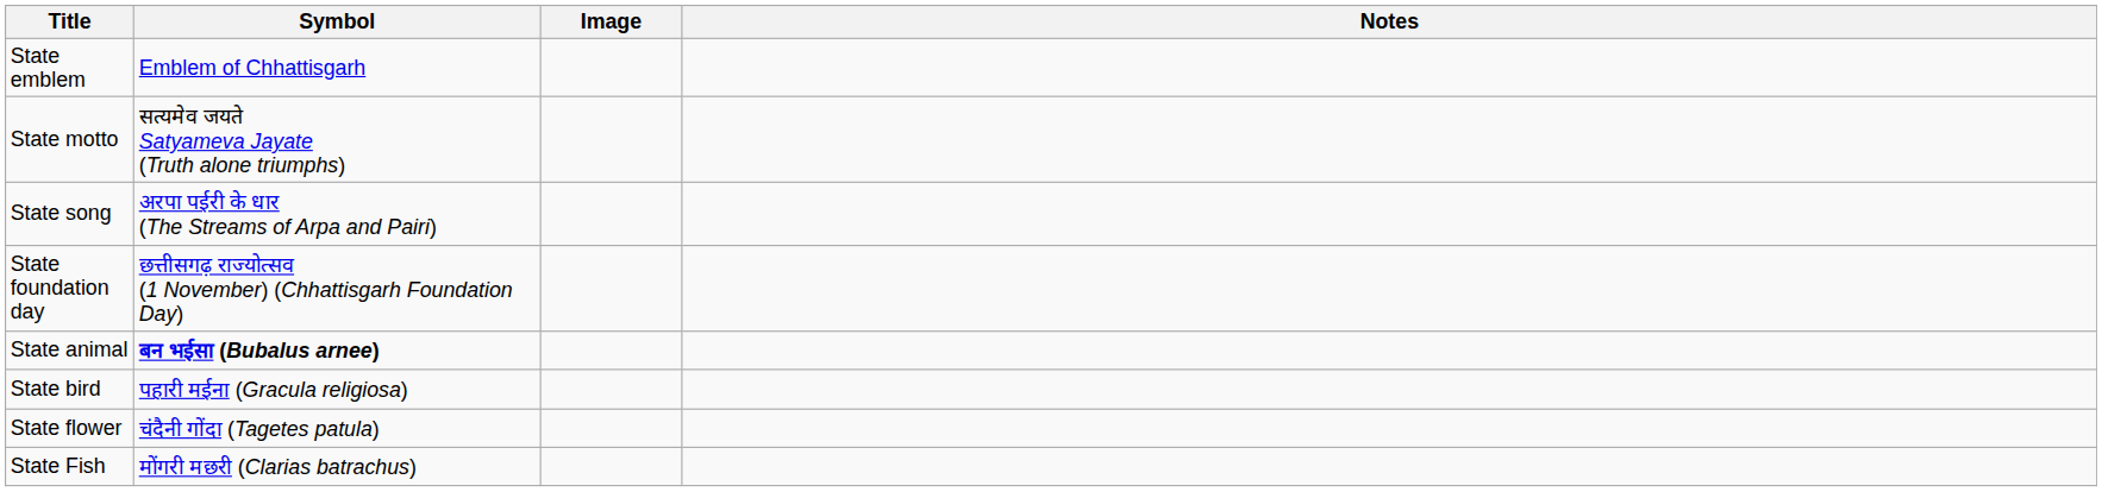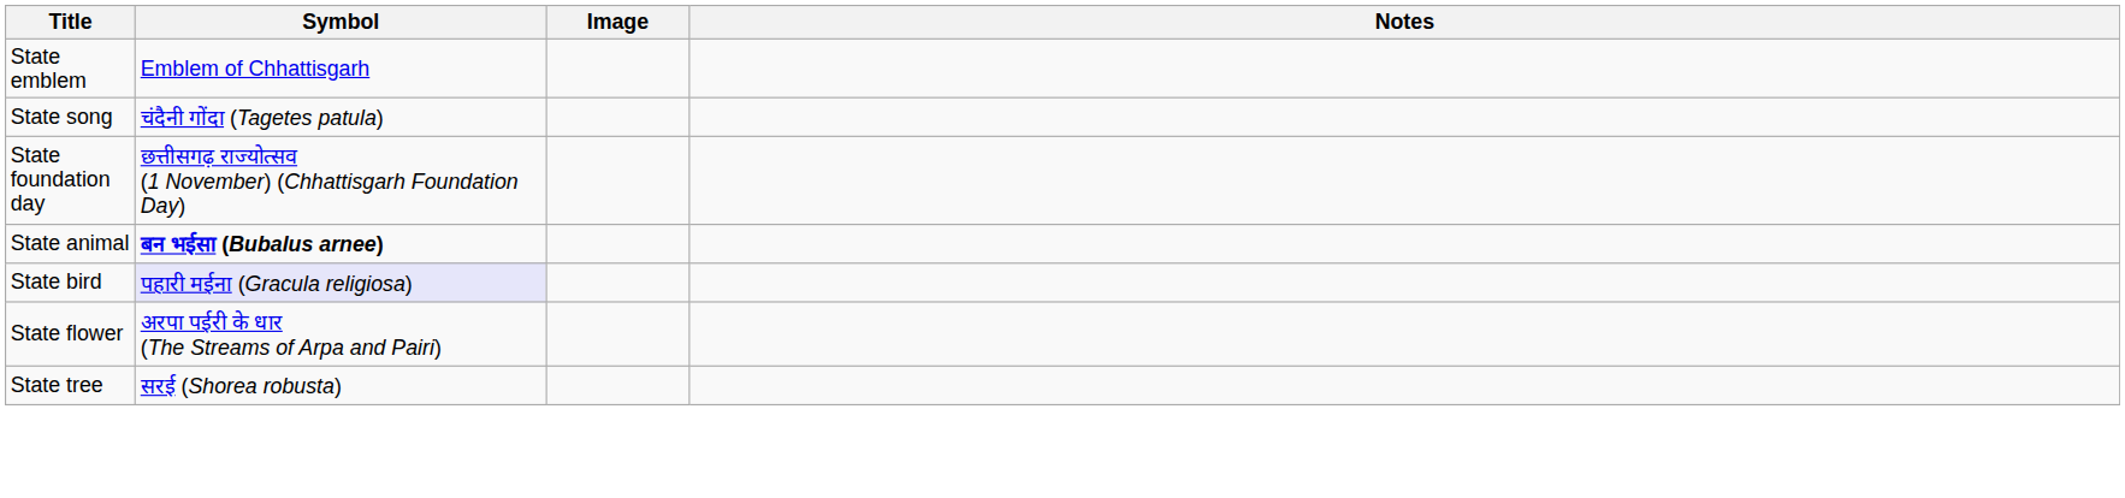 <table class="wikitable" style="width: 100%;">
 <tr>
 <th width=90>Title</th>
 <th style="width:300px;">Symbol</th>
 <th width=100>Image</th>
 <th>Notes</th>
 </tr>
 <tr>
 <td>State emblem</td>
 <td><a href='#'>Emblem of Chhattisgarh</a></td>
 <td style="text-align:center;"></td>
 <td></td>
 </tr>
 <tr>
-<td>State motto</td>
-<td>सत्यमेव जयते<br> <em><a href='#'>Satyameva Jayate</a></em><br> (<em>Truth alone triumphs</em>)</td>
-<td></td>
-<td></td>
-</tr>
-<tr>
 <td>State song</td>
-<td><a href='#'>अरपा पईरी के धार</a> <br> (<em>The Streams of Arpa and Pairi</em>)</td>
+<td><a href='#'>चंदैनी गोंदा</a> (<em>Tagetes patula</em>)</td>
 <td></td>
 <td></td>
 </tr>
 <tr>
 <td>State foundation day</td>
 <td><a href='#'>छत्तीसगढ़ राज्योत्सव</a> <br> (<em>1 November</em>) (<em>Chhattisgarh Foundation Day</em>)</td>
 <td style="text-align:center;"></td>
 <td></td>
 </tr>
 <tr>
 <td>State animal</td>
 <td><strong><a href='#'>बन भईसा</a> (<em>Bubalus arnee</em>)</strong></td>
 <td style="text-align:center;"></td>
 <td></td>
 </tr>
 <tr>
 <td>State bird</td>
-<td><a href='#'>पहारी मईना</a> (<em>Gracula religiosa</em>)</td>
+<td style="background: lavender;"><a href='#'>पहारी मईना</a> (<em>Gracula religiosa</em>)</td>
 <td style="text-align:center;"></td>
 <td></td>
 </tr>
 <tr>
 <td>State flower</td>
-<td><a href='#'>चंदैनी गोंदा</a> (<em>Tagetes patula</em>)</td>
+<td><a href='#'>अरपा पईरी के धार</a> <br> (<em>The Streams of Arpa and Pairi</em>)</td>
 <td></td>
 <td></td>
 </tr>
 <tr>
-<td>State Fish</td>
-<td><a href='#'>मोंगरी मछरी</a> (<em>Clarias batrachus</em>)</td>
-<td></td>
+<td>State tree</td>
+<td><a href='#'>सरई</a> (<em>Shorea robusta</em>)</td>
+<td style="text-align:center;"></td>
 <td></td>
 </tr>
 </table>
